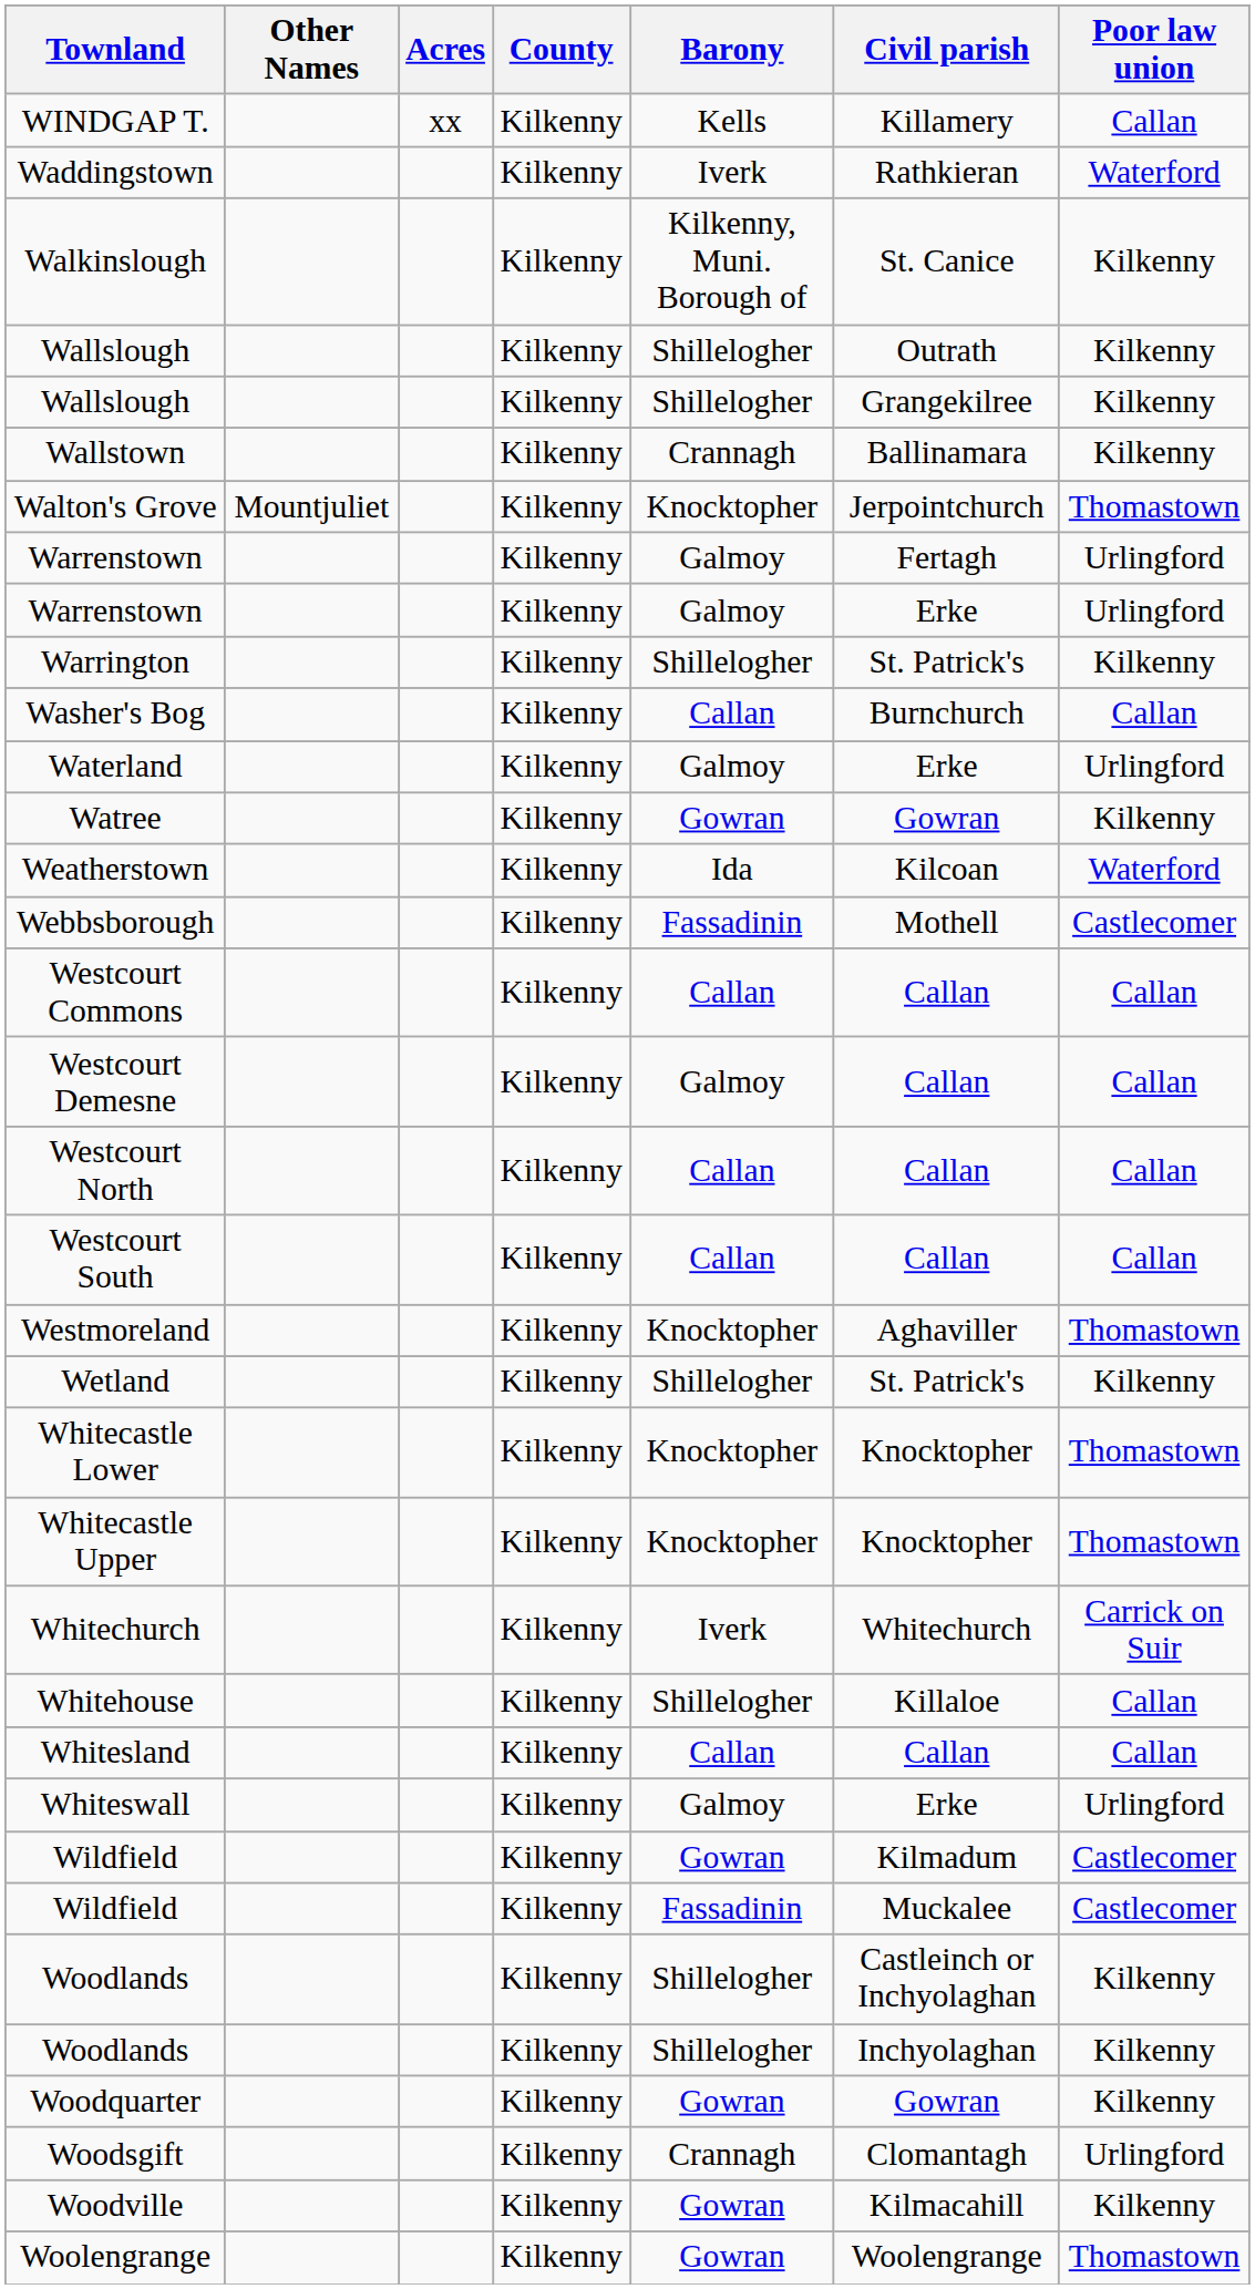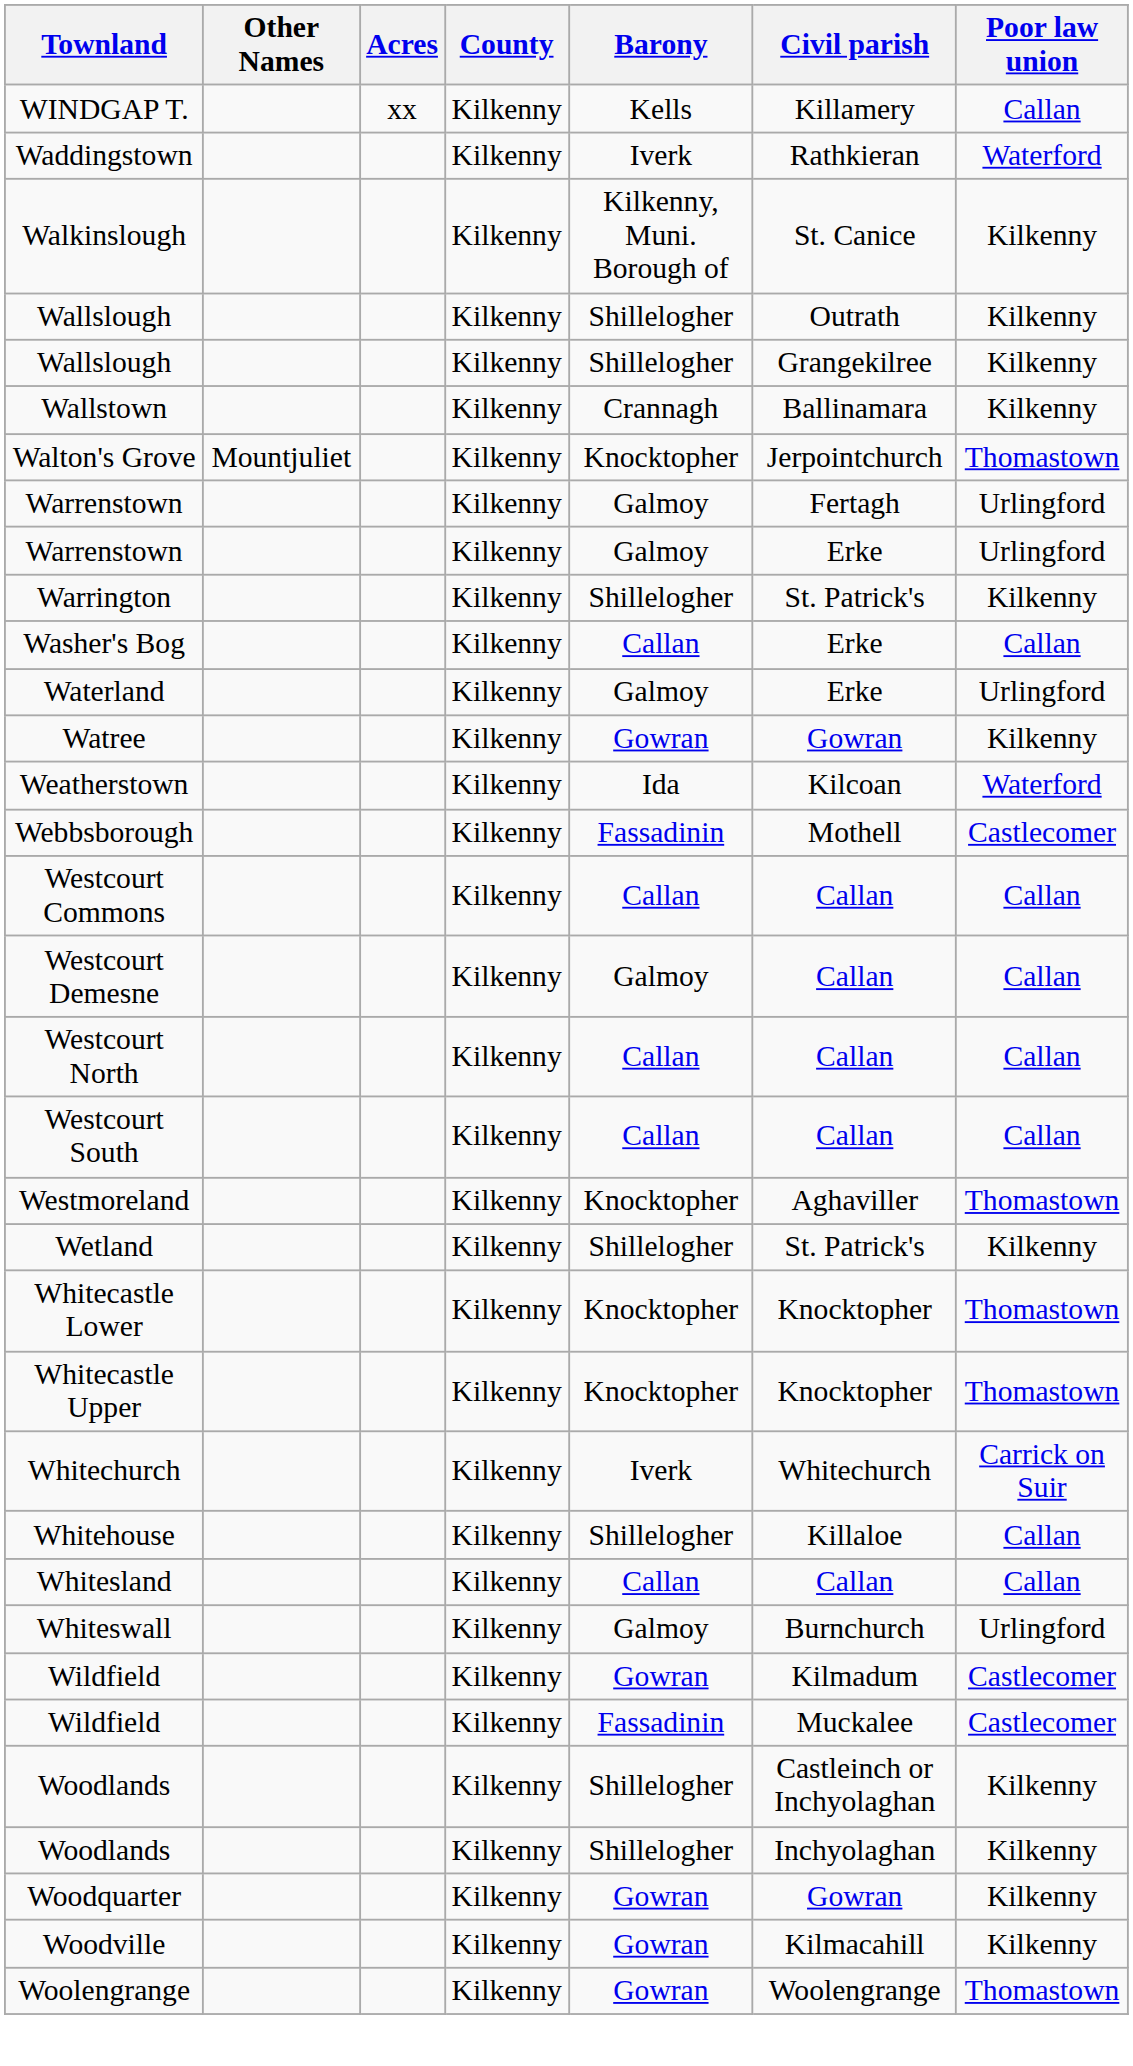 <table class="wikitable sortable" style="border:1px; text-align:center">
 <tr>
 <th><a href='#'>Townland</a></th>
 <th>Other Names</th>
 <th><a href='#'>Acres</a></th>
 <th><a href='#'>County</a></th>
 <th><a href='#'>Barony</a></th>
 <th><a href='#'>Civil parish</a></th>
 <th><a href='#'>Poor law union</a></th>
 </tr>
 <tr>
 <td>WINDGAP T.</td>
 <td></td>
 <td>xx</td>
 <td>Kilkenny</td>
 <td>Kells</td>
 <td>Killamery</td>
 <td><a href='#'>Callan</a></td>
 </tr>
 <tr>
 <td>Waddingstown</td>
 <td></td>
 <td></td>
 <td>Kilkenny</td>
 <td>Iverk</td>
 <td>Rathkieran</td>
 <td><a href='#'>Waterford</a></td>
 </tr>
 <tr>
 <td>Walkinslough</td>
 <td></td>
 <td></td>
 <td>Kilkenny</td>
 <td>Kilkenny, Muni. Borough of</td>
 <td>St. Canice</td>
 <td>Kilkenny</td>
 </tr>
 <tr>
 <td>Wallslough</td>
 <td></td>
 <td></td>
 <td>Kilkenny</td>
 <td>Shillelogher</td>
 <td>Outrath</td>
 <td>Kilkenny</td>
 </tr>
 <tr>
 <td>Wallslough</td>
 <td></td>
 <td></td>
 <td>Kilkenny</td>
 <td>Shillelogher</td>
 <td>Grangekilree</td>
 <td>Kilkenny</td>
 </tr>
 <tr>
 <td>Wallstown</td>
 <td></td>
 <td></td>
 <td>Kilkenny</td>
 <td>Crannagh</td>
 <td>Ballinamara</td>
 <td>Kilkenny</td>
 </tr>
 <tr>
 <td>Walton's Grove</td>
 <td>Mountjuliet</td>
 <td></td>
 <td>Kilkenny</td>
 <td>Knocktopher</td>
 <td>Jerpointchurch</td>
 <td><a href='#'>Thomastown</a></td>
 </tr>
 <tr>
 <td>Warrenstown</td>
 <td></td>
 <td></td>
 <td>Kilkenny</td>
 <td>Galmoy</td>
 <td>Fertagh</td>
 <td>Urlingford</td>
 </tr>
 <tr>
 <td>Warrenstown</td>
 <td></td>
 <td></td>
 <td>Kilkenny</td>
 <td>Galmoy</td>
 <td>Erke</td>
 <td>Urlingford</td>
 </tr>
 <tr>
 <td>Warrington</td>
 <td></td>
 <td></td>
 <td>Kilkenny</td>
 <td>Shillelogher</td>
 <td>St. Patrick's</td>
 <td>Kilkenny</td>
 </tr>
 <tr>
 <td>Washer's Bog</td>
 <td></td>
 <td></td>
 <td>Kilkenny</td>
 <td><a href='#'>Callan</a></td>
-<td>Burnchurch</td>
+<td>Erke</td>
 <td><a href='#'>Callan</a></td>
 </tr>
 <tr>
 <td>Waterland</td>
 <td></td>
 <td></td>
 <td>Kilkenny</td>
 <td>Galmoy</td>
 <td>Erke</td>
 <td>Urlingford</td>
 </tr>
 <tr>
 <td>Watree</td>
 <td></td>
 <td></td>
 <td>Kilkenny</td>
 <td><a href='#'>Gowran</a></td>
 <td><a href='#'>Gowran</a></td>
 <td>Kilkenny</td>
 </tr>
 <tr>
 <td>Weatherstown</td>
 <td></td>
 <td></td>
 <td>Kilkenny</td>
 <td>Ida</td>
 <td>Kilcoan</td>
 <td><a href='#'>Waterford</a></td>
 </tr>
 <tr>
 <td>Webbsborough</td>
 <td></td>
 <td></td>
 <td>Kilkenny</td>
 <td><a href='#'>Fassadinin</a></td>
 <td>Mothell</td>
 <td><a href='#'>Castlecomer</a></td>
 </tr>
 <tr>
 <td>Westcourt Commons</td>
 <td></td>
 <td></td>
 <td>Kilkenny</td>
 <td><a href='#'>Callan</a></td>
 <td><a href='#'>Callan</a></td>
 <td><a href='#'>Callan</a></td>
 </tr>
 <tr>
 <td>Westcourt Demesne</td>
 <td></td>
 <td></td>
 <td>Kilkenny</td>
 <td>Galmoy</td>
 <td><a href='#'>Callan</a></td>
 <td><a href='#'>Callan</a></td>
 </tr>
 <tr>
 <td>Westcourt North</td>
 <td></td>
 <td></td>
 <td>Kilkenny</td>
 <td><a href='#'>Callan</a></td>
 <td><a href='#'>Callan</a></td>
 <td><a href='#'>Callan</a></td>
 </tr>
 <tr>
 <td>Westcourt South</td>
 <td></td>
 <td></td>
 <td>Kilkenny</td>
 <td><a href='#'>Callan</a></td>
 <td><a href='#'>Callan</a></td>
 <td><a href='#'>Callan</a></td>
 </tr>
 <tr>
 <td>Westmoreland</td>
 <td></td>
 <td></td>
 <td>Kilkenny</td>
 <td>Knocktopher</td>
 <td>Aghaviller</td>
 <td><a href='#'>Thomastown</a></td>
 </tr>
 <tr>
 <td>Wetland</td>
 <td></td>
 <td></td>
 <td>Kilkenny</td>
 <td>Shillelogher</td>
 <td>St. Patrick's</td>
 <td>Kilkenny</td>
 </tr>
 <tr>
 <td>Whitecastle Lower</td>
 <td></td>
 <td></td>
 <td>Kilkenny</td>
 <td>Knocktopher</td>
 <td>Knocktopher</td>
 <td><a href='#'>Thomastown</a></td>
 </tr>
 <tr>
 <td>Whitecastle Upper</td>
 <td></td>
 <td></td>
 <td>Kilkenny</td>
 <td>Knocktopher</td>
 <td>Knocktopher</td>
 <td><a href='#'>Thomastown</a></td>
 </tr>
 <tr>
 <td>Whitechurch</td>
 <td></td>
 <td></td>
 <td>Kilkenny</td>
 <td>Iverk</td>
 <td>Whitechurch</td>
 <td><a href='#'>Carrick on Suir</a></td>
 </tr>
 <tr>
 <td>Whitehouse</td>
 <td></td>
 <td></td>
 <td>Kilkenny</td>
 <td>Shillelogher</td>
 <td>Killaloe</td>
 <td><a href='#'>Callan</a></td>
 </tr>
 <tr>
 <td>Whitesland</td>
 <td></td>
 <td></td>
 <td>Kilkenny</td>
 <td><a href='#'>Callan</a></td>
 <td><a href='#'>Callan</a></td>
 <td><a href='#'>Callan</a></td>
 </tr>
 <tr>
 <td>Whiteswall</td>
 <td></td>
 <td></td>
 <td>Kilkenny</td>
 <td>Galmoy</td>
-<td>Erke</td>
+<td>Burnchurch</td>
 <td>Urlingford</td>
 </tr>
 <tr>
 <td>Wildfield</td>
 <td></td>
 <td></td>
 <td>Kilkenny</td>
 <td><a href='#'>Gowran</a></td>
 <td>Kilmadum</td>
 <td><a href='#'>Castlecomer</a></td>
 </tr>
 <tr>
 <td>Wildfield</td>
 <td></td>
 <td></td>
 <td>Kilkenny</td>
 <td><a href='#'>Fassadinin</a></td>
 <td>Muckalee</td>
 <td><a href='#'>Castlecomer</a></td>
 </tr>
 <tr>
 <td>Woodlands</td>
 <td></td>
 <td></td>
 <td>Kilkenny</td>
 <td>Shillelogher</td>
 <td>Castleinch or Inchyolaghan</td>
 <td>Kilkenny</td>
 </tr>
 <tr>
 <td>Woodlands</td>
 <td></td>
 <td></td>
 <td>Kilkenny</td>
 <td>Shillelogher</td>
 <td>Inchyolaghan</td>
 <td>Kilkenny</td>
 </tr>
 <tr>
 <td>Woodquarter</td>
 <td></td>
 <td></td>
 <td>Kilkenny</td>
 <td><a href='#'>Gowran</a></td>
 <td><a href='#'>Gowran</a></td>
 <td>Kilkenny</td>
 </tr>
 <tr>
-<td>Woodsgift</td>
-<td></td>
-<td></td>
-<td>Kilkenny</td>
-<td>Crannagh</td>
-<td>Clomantagh</td>
-<td>Urlingford</td>
-</tr>
-<tr>
 <td>Woodville</td>
 <td></td>
 <td></td>
 <td>Kilkenny</td>
 <td><a href='#'>Gowran</a></td>
 <td>Kilmacahill</td>
 <td>Kilkenny</td>
 </tr>
 <tr>
 <td>Woolengrange</td>
 <td></td>
 <td></td>
 <td>Kilkenny</td>
 <td><a href='#'>Gowran</a></td>
 <td>Woolengrange</td>
 <td><a href='#'>Thomastown</a></td>
 </tr>
 </table>
